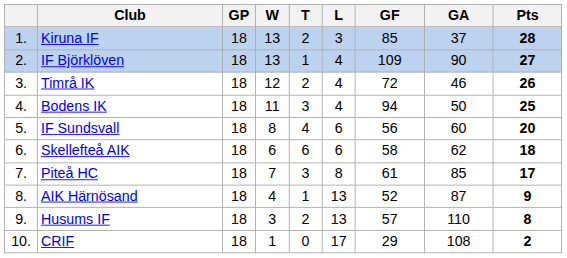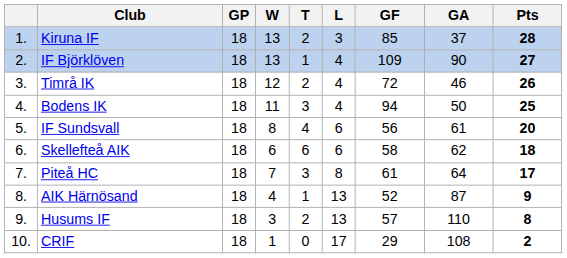 <table class="wikitable">
 <tr>
 <th width="30"></th>
 <th width="200">Club</th>
 <th width="30">GP</th>
 <th width="30">W</th>
 <th width="30">T</th>
 <th width="30">L</th>
 <th width="70">GF</th>
 <th width="70">GA</th>
 <th width="70">Pts</th>
 </tr>
 <tr bgcolor="#BCD2EE" align="center">
 <td>1.</td>
 <td align="left"><a href='#'>Kiruna IF</a></td>
 <td>18</td>
 <td>13</td>
 <td>2</td>
 <td>3</td>
 <td>85</td>
 <td>37</td>
 <td><strong>28</strong></td>
 </tr>
 <tr bgcolor="#BCD2EE" align="center">
 <td>2.</td>
 <td align="left"><a href='#'>IF Björklöven</a></td>
 <td>18</td>
 <td>13</td>
 <td>1</td>
 <td>4</td>
 <td>109</td>
 <td>90</td>
 <td><strong>27</strong></td>
 </tr>
 <tr bgcolor="#FFFFFF" align="center">
 <td>3.</td>
 <td align="left"><a href='#'>Timrå IK</a></td>
 <td>18</td>
 <td>12</td>
 <td>2</td>
 <td>4</td>
 <td>72</td>
 <td>46</td>
 <td><strong>26</strong></td>
 </tr>
 <tr bgcolor="#FFFFFF" align="center">
 <td>4.</td>
 <td align="left"><a href='#'>Bodens IK</a></td>
 <td>18</td>
 <td>11</td>
 <td>3</td>
 <td>4</td>
 <td>94</td>
 <td>50</td>
 <td><strong>25</strong></td>
 </tr>
 <tr bgcolor="#FFFFFF" align="center">
 <td>5.</td>
 <td align="left"><a href='#'>IF Sundsvall</a></td>
 <td>18</td>
 <td>8</td>
 <td>4</td>
 <td>6</td>
 <td>56</td>
-<td>60</td>
+<td>61</td>
 <td><strong>20</strong></td>
 </tr>
 <tr bgcolor="#FFFFFF" align="center">
 <td>6.</td>
 <td align="left"><a href='#'>Skellefteå AIK</a></td>
 <td>18</td>
 <td>6</td>
 <td>6</td>
 <td>6</td>
 <td>58</td>
 <td>62</td>
 <td><strong>18</strong></td>
 </tr>
 <tr bgcolor="#FFFFFF" align="center">
 <td>7.</td>
 <td align="left"><a href='#'>Piteå HC</a></td>
 <td>18</td>
 <td>7</td>
 <td>3</td>
 <td>8</td>
 <td>61</td>
-<td>85</td>
+<td>64</td>
 <td><strong>17</strong></td>
 </tr>
 <tr bgcolor="#FFFFFF" align="center">
 <td>8.</td>
 <td align="left"><a href='#'>AIK Härnösand</a></td>
 <td>18</td>
 <td>4</td>
 <td>1</td>
 <td>13</td>
 <td>52</td>
 <td>87</td>
 <td><strong>9</strong></td>
 </tr>
 <tr bgcolor="#FFFFFF" align="center">
 <td>9.</td>
 <td align="left"><a href='#'>Husums IF</a></td>
 <td>18</td>
 <td>3</td>
 <td>2</td>
 <td>13</td>
 <td>57</td>
 <td>110</td>
 <td><strong>8</strong></td>
 </tr>
 <tr bgcolor="#FFFFFF" align="center">
 <td>10.</td>
 <td align="left"><a href='#'>CRIF</a></td>
 <td>18</td>
 <td>1</td>
 <td>0</td>
 <td>17</td>
 <td>29</td>
 <td>108</td>
 <td><strong>2</strong></td>
 </tr>
 </table>
